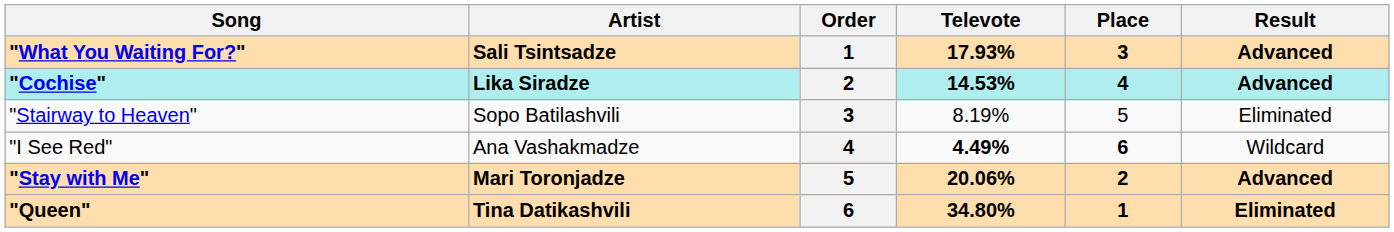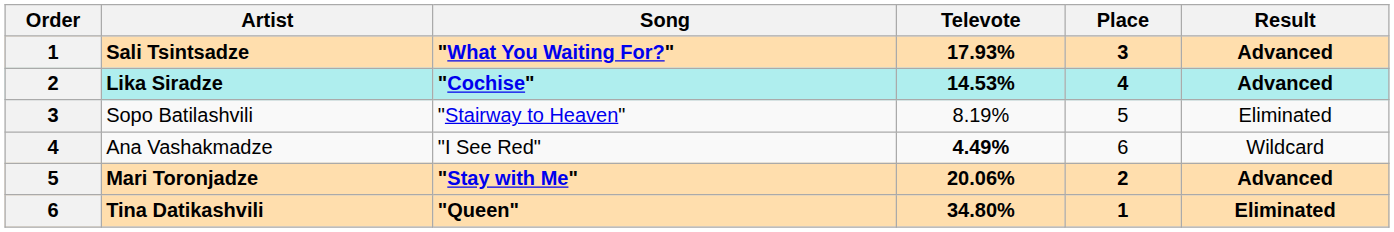 <table class="sortable wikitable plainrowheaders" style="margin: 1em auto 1em auto; text-align:left; width:70%">
 <tr>
+<th width="7%">Order</th>
+<th scope="col">Artist</th>
 <th scope="col">Song</th>
-<th scope="col">Artist</th>
-<th width="7%">Order</th>
 <th scope="col">Televote</th>
 <th scope="col">Place</th>
 <th scope="col">Result</th>
 </tr>
 <tr style="font-weight:bold; background:navajowhite">
+<th scope="row" style="text-align:center">1</th>
+<td>Sali Tsintsadze</td>
 <td>"<a href='#'>What You Waiting For?</a>"</td>
-<td>Sali Tsintsadze</td>
-<th scope="row" style="text-align:center">1</th>
 <td align="center">17.93%</td>
 <td align="center">3</td>
 <td align="center">Advanced</td>
 </tr>
 <tr style="font-weight:bold; background:paleturquoise">
+<th scope="row" style="text-align:center">2</th>
+<td>Lika Siradze</td>
 <td>"<a href='#'>Cochise</a>"</td>
-<td>Lika Siradze</td>
-<th scope="row" style="text-align:center">2</th>
 <td align="center">14.53%</td>
 <td align="center">4</td>
 <td align="center">Advanced</td>
 </tr>
 <tr>
+<th scope="row" style="text-align:center">3</th>
+<td>Sopo Batilashvili</td>
 <td>"<a href='#'>Stairway to Heaven</a>"</td>
-<td>Sopo Batilashvili</td>
-<th scope="row" style="text-align:center">3</th>
 <td align="center">8.19%</td>
 <td align="center">5</td>
 <td align="center">Eliminated</td>
 </tr>
 <tr>
+<th scope="row" style="text-align:center">4</th>
+<td>Ana Vashakmadze</td>
 <td>"I See Red"</td>
-<td>Ana Vashakmadze</td>
-<th scope="row" style="text-align:center">4</th>
 <td align="center"><strong>4.49%</strong></td>
-<td align="center"><strong>6</strong></td>
+<td align="center">6</td>
 <td align="center">Wildcard</td>
 </tr>
 <tr style="font-weight:bold; background:navajowhite">
+<th scope="row" style="text-align:center">5</th>
+<td>Mari Toronjadze</td>
 <td>"<a href='#'>Stay with Me</a>"</td>
-<td>Mari Toronjadze</td>
-<th scope="row" style="text-align:center">5</th>
 <td align="center">20.06%</td>
 <td align="center">2</td>
 <td align="center">Advanced</td>
 </tr>
 <tr style="font-weight:bold; background:navajowhite">
+<th scope="row" style="text-align:center">6</th>
+<td>Tina Datikashvili</td>
 <td>"Queen"</td>
-<td>Tina Datikashvili</td>
-<th scope="row" style="text-align:center">6</th>
 <td align="center">34.80%</td>
 <td align="center">1</td>
 <td align="center">Eliminated</td>
 </tr>
 </table>
